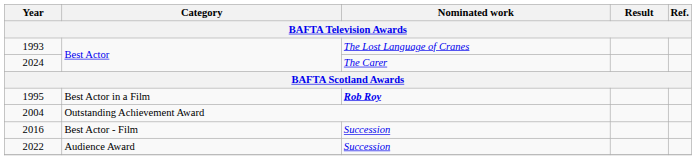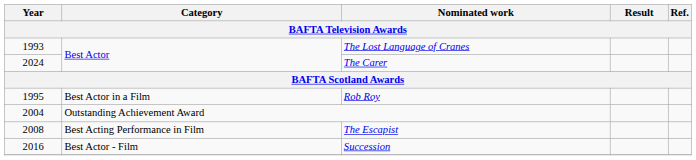 <table class=wikitable>
 <tr>
 <th scope="col" style="width:5em;">Year</th>
 <th scope="col" style="width:26em;">Category</th>
 <th scope="col" style="width:25em;">Nominated work</th>
 <th scope="col" style="width:5em;">Result</th>
 <th>Ref.</th>
 </tr>
 <tr>
 <th colspan=5><a href='#'>BAFTA Television Awards</a></th>
 </tr>
 <tr>
 <td style="text-align:center;">1993</td>
 <td rowspan="2"><a href='#'>Best Actor</a></td>
 <td><em><a href='#'>The Lost Language of Cranes</a></em></td>
 <td></td>
 <td></td>
 </tr>
 <tr>
 <td style="text-align:center;">2024</td>
 <td><em><a href='#'>The Carer</a></em></td>
 <td></td>
 <td></td>
 </tr>
 <tr>
 <th colspan=5><a href='#'>BAFTA Scotland Awards</a></th>
 </tr>
 <tr>
 <td style="text-align:center;">1995</td>
 <td>Best Actor in a Film</td>
-<td><strong><em><a href='#'>Rob Roy</a></em></strong></td>
+<td><em><a href='#'>Rob Roy</a></em></td>
 <td></td>
 <td></td>
 </tr>
 <tr>
 <td style="text-align:center;">2004</td>
 <td colspan=2>Outstanding Achievement Award</td>
+<td></td>
+<td></td>
+</tr>
+<tr>
+<td style="text-align:center;">2008</td>
+<td>Best Acting Performance in Film</td>
+<td><em><a href='#'>The Escapist</a></em></td>
 <td></td>
 <td></td>
 </tr>
 <tr>
 <td style="text-align:center;">2016</td>
 <td>Best Actor - Film</td>
 <td><em><a href='#'>Succession</a></em></td>
 <td></td>
 <td></td>
 </tr>
 <tr>
-<td style="text-align:center;">2022</td>
-<td>Audience Award</td>
-<td><em><a href='#'>Succession</a></em></td>
-<td></td>
-<td></td>
-</tr>
-<tr>
 </tr>
 </table>
